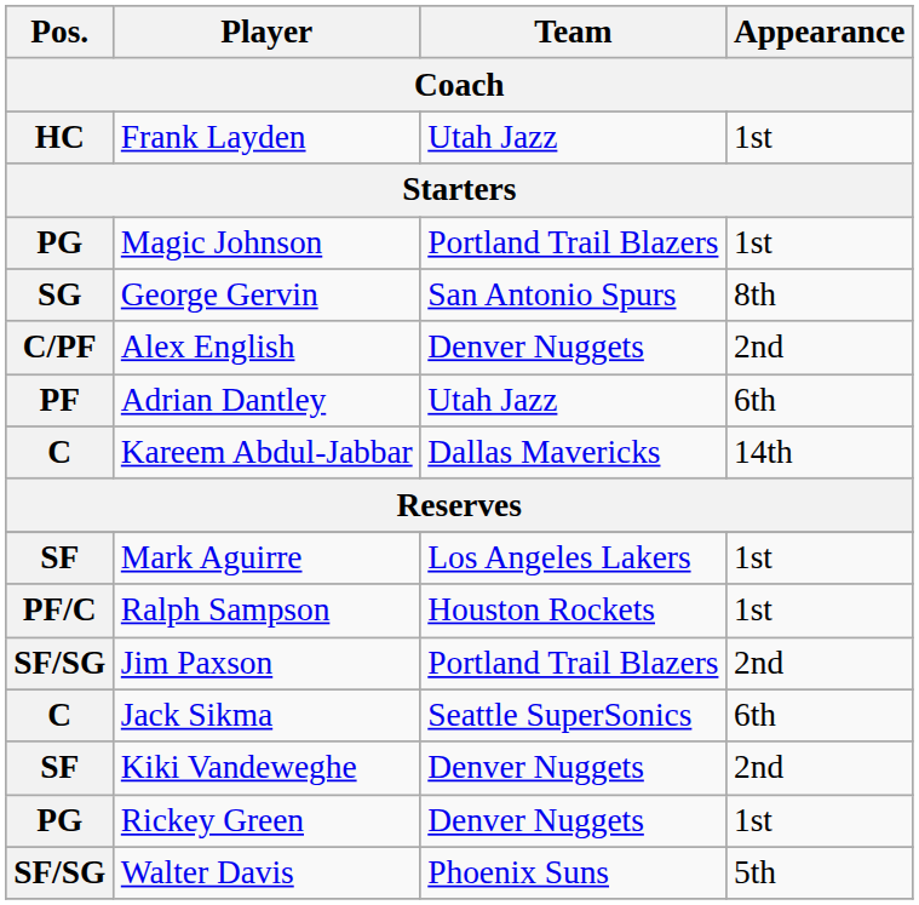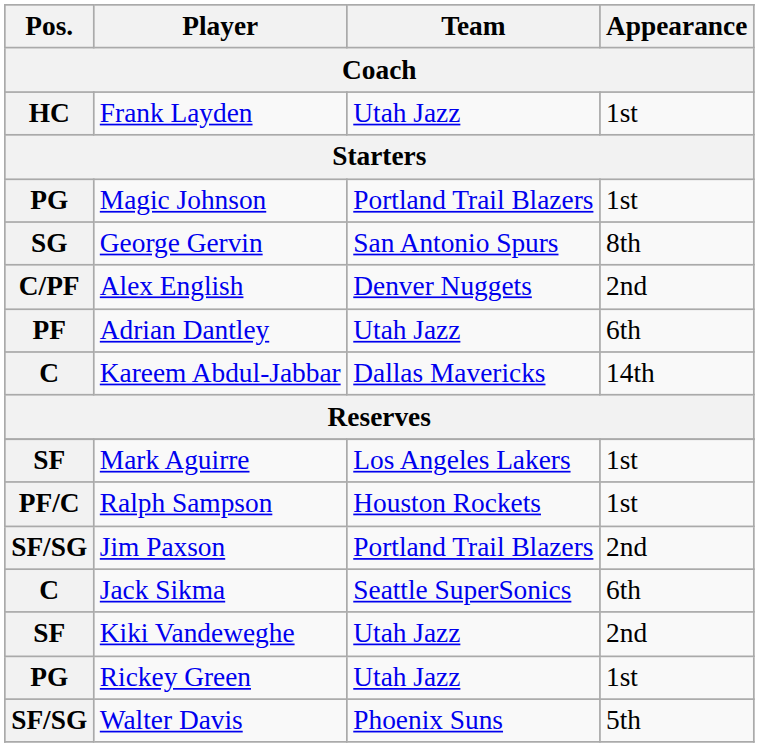 <table class="wikitable">
 <tr>
 <th>Pos.</th>
 <th>Player</th>
 <th>Team</th>
 <th>Appearance</th>
 </tr>
 <tr>
 <th colspan="4">Coach</th>
 </tr>
 <tr>
 <th>HC</th>
 <td><a href='#'>Frank Layden</a></td>
 <td><a href='#'>Utah Jazz</a></td>
 <td>1st</td>
 </tr>
 <tr>
 <th colspan="4">Starters</th>
 </tr>
 <tr>
 <th>PG</th>
 <td><a href='#'>Magic Johnson</a></td>
 <td><a href='#'>Portland Trail Blazers</a></td>
 <td>1st</td>
 </tr>
 <tr>
 <th>SG</th>
 <td><a href='#'>George Gervin</a></td>
 <td><a href='#'>San Antonio Spurs</a></td>
 <td>8th</td>
 </tr>
 <tr>
 <th>C/PF</th>
 <td><a href='#'>Alex English</a></td>
 <td><a href='#'>Denver Nuggets</a></td>
 <td>2nd</td>
 </tr>
 <tr>
 <th>PF</th>
 <td><a href='#'>Adrian Dantley</a></td>
 <td><a href='#'>Utah Jazz</a></td>
 <td>6th</td>
 </tr>
 <tr>
 <th>C</th>
 <td><a href='#'>Kareem Abdul-Jabbar</a></td>
 <td><a href='#'>Dallas Mavericks</a></td>
 <td>14th</td>
 </tr>
 <tr>
 <th colspan="4">Reserves</th>
 </tr>
 <tr>
 </tr>
 <tr>
 <th>SF</th>
 <td><a href='#'>Mark Aguirre</a></td>
 <td><a href='#'>Los Angeles Lakers</a></td>
 <td>1st</td>
 </tr>
 <tr>
 <th>PF/C</th>
 <td><a href='#'>Ralph Sampson</a></td>
 <td><a href='#'>Houston Rockets</a></td>
 <td>1st</td>
 </tr>
 <tr>
 <th>SF/SG</th>
 <td><a href='#'>Jim Paxson</a></td>
 <td><a href='#'>Portland Trail Blazers</a></td>
 <td>2nd</td>
 </tr>
 <tr>
 <th>C</th>
 <td><a href='#'>Jack Sikma</a></td>
 <td><a href='#'>Seattle SuperSonics</a></td>
 <td>6th</td>
 </tr>
 <tr>
 <th>SF</th>
 <td><a href='#'>Kiki Vandeweghe</a></td>
-<td><a href='#'>Denver Nuggets</a></td>
+<td><a href='#'>Utah Jazz</a></td>
 <td>2nd</td>
 </tr>
 <tr>
 <th>PG</th>
 <td><a href='#'>Rickey Green</a></td>
-<td><a href='#'>Denver Nuggets</a></td>
+<td><a href='#'>Utah Jazz</a></td>
 <td>1st</td>
 </tr>
 <tr>
 <th>SF/SG</th>
 <td><a href='#'>Walter Davis</a></td>
 <td><a href='#'>Phoenix Suns</a></td>
 <td>5th</td>
 </tr>
 </table>
